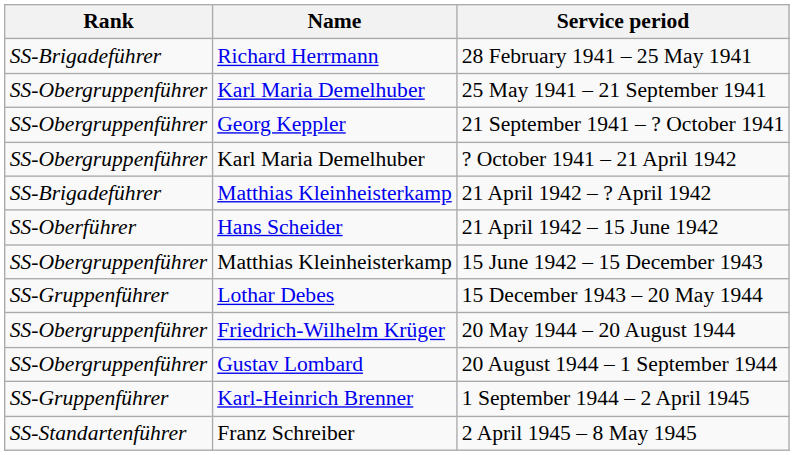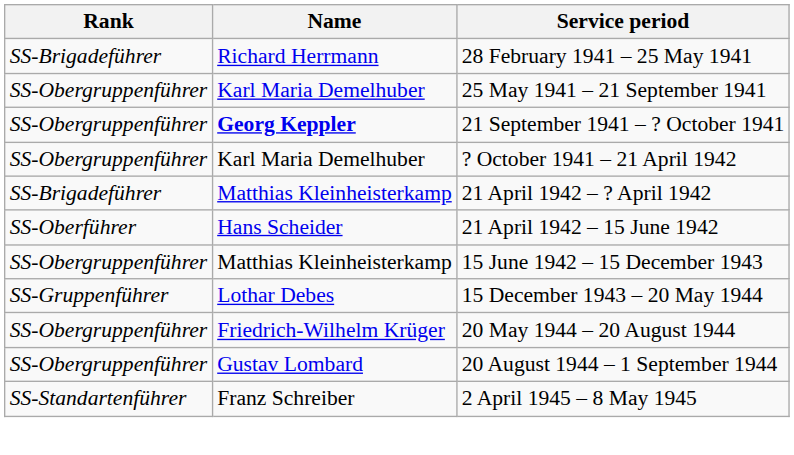 <table class="wikitable">
 <tr>
 <th>Rank</th>
 <th>Name</th>
 <th>Service period</th>
 </tr>
 <tr>
 <td><em>SS-Brigadeführer</em></td>
 <td><a href='#'>Richard Herrmann</a></td>
 <td>28 February 1941 – 25 May 1941</td>
 </tr>
 <tr>
 <td><em>SS-Obergruppenführer</em></td>
 <td><a href='#'>Karl Maria Demelhuber</a></td>
 <td>25 May 1941 – 21 September 1941</td>
 </tr>
 <tr>
 <td><em>SS-Obergruppenführer</em></td>
-<td><a href='#'>Georg Keppler</a></td>
+<td><strong><a href='#'>Georg Keppler</a></strong></td>
 <td>21 September 1941 – ? October 1941</td>
 </tr>
 <tr>
 <td><em>SS-Obergruppenführer</em></td>
 <td>Karl Maria Demelhuber</td>
 <td>? October 1941 – 21 April 1942</td>
 </tr>
 <tr>
 <td><em>SS-Brigadeführer</em></td>
 <td><a href='#'>Matthias Kleinheisterkamp</a></td>
 <td>21 April 1942 – ? April 1942</td>
 </tr>
 <tr>
 <td><em>SS-Oberführer</em></td>
 <td><a href='#'>Hans Scheider</a></td>
 <td>21 April 1942 – 15 June 1942</td>
 </tr>
 <tr>
 <td><em>SS-Obergruppenführer</em></td>
 <td>Matthias Kleinheisterkamp</td>
 <td>15 June 1942 – 15 December 1943</td>
 </tr>
 <tr>
 <td><em>SS-Gruppenführer</em></td>
 <td><a href='#'>Lothar Debes</a></td>
 <td>15 December 1943 – 20 May 1944</td>
 </tr>
 <tr>
 <td><em>SS-Obergruppenführer</em></td>
 <td><a href='#'>Friedrich-Wilhelm Krüger</a></td>
 <td>20 May 1944 – 20 August 1944</td>
 </tr>
 <tr>
 <td><em>SS-Obergruppenführer</em></td>
 <td><a href='#'>Gustav Lombard</a></td>
 <td>20 August 1944 – 1 September 1944</td>
 </tr>
 <tr>
-<td><em>SS-Gruppenführer</em></td>
-<td><a href='#'>Karl-Heinrich Brenner</a></td>
-<td>1 September 1944 – 2 April 1945</td>
-</tr>
-<tr>
 <td><em>SS-Standartenführer</em></td>
 <td>Franz Schreiber</td>
 <td>2 April 1945 – 8 May 1945</td>
 </tr>
 </table>
